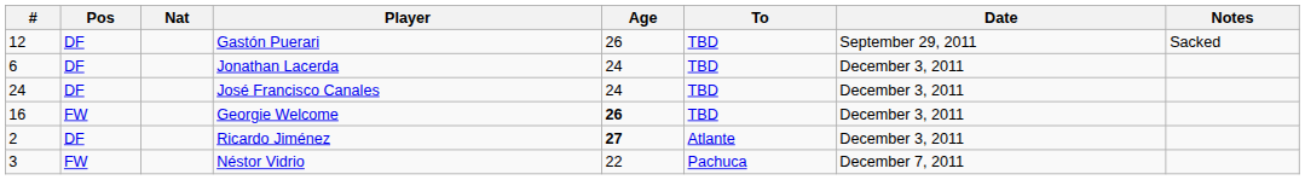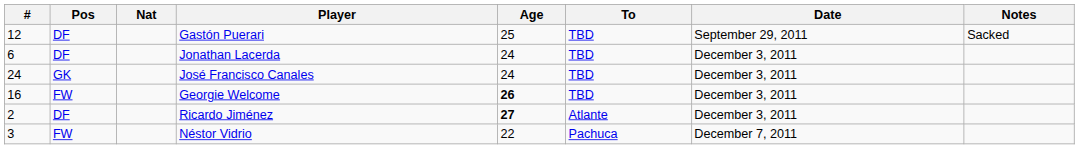 <table class="wikitable" style="width:65%; text-align:center; font-size:95%; text-align:left;">
 <tr>
 <th>#</th>
 <th>Pos</th>
 <th>Nat</th>
 <th>Player</th>
 <th>Age</th>
 <th>To</th>
 <th>Date</th>
 <th>Notes</th>
 </tr>
 <tr>
 <td>12</td>
 <td><a href='#'>DF</a></td>
 <td></td>
 <td><a href='#'>Gastón Puerari</a></td>
-<td>26</td>
+<td>25</td>
 <td><a href='#'>TBD</a></td>
 <td>September 29, 2011</td>
 <td>Sacked</td>
 </tr>
 <tr>
 <td>6</td>
 <td><a href='#'>DF</a></td>
 <td></td>
 <td><a href='#'>Jonathan Lacerda</a></td>
 <td>24</td>
 <td><a href='#'>TBD</a></td>
 <td>December 3, 2011</td>
 <td></td>
 </tr>
 <tr>
 <td>24</td>
-<td><a href='#'>DF</a></td>
+<td><a href='#'>GK</a></td>
 <td></td>
 <td><a href='#'>José Francisco Canales</a></td>
 <td>24</td>
 <td><a href='#'>TBD</a></td>
 <td>December 3, 2011</td>
 <td></td>
 </tr>
 <tr>
 <td>16</td>
 <td><a href='#'>FW</a></td>
 <td></td>
 <td><a href='#'>Georgie Welcome</a></td>
 <td><strong>26</strong></td>
 <td><a href='#'>TBD</a></td>
 <td>December 3, 2011</td>
 <td></td>
 </tr>
 <tr>
 <td>2</td>
 <td><a href='#'>DF</a></td>
 <td></td>
 <td><a href='#'>Ricardo Jiménez</a></td>
 <td><strong>27</strong></td>
 <td><a href='#'>Atlante</a></td>
 <td>December 3, 2011</td>
 <td></td>
 </tr>
 <tr>
 <td>3</td>
 <td><a href='#'>FW</a></td>
 <td></td>
 <td><a href='#'>Néstor Vidrio</a></td>
 <td>22</td>
 <td><a href='#'>Pachuca</a></td>
 <td>December 7, 2011</td>
 <td></td>
 </tr>
 </table>
